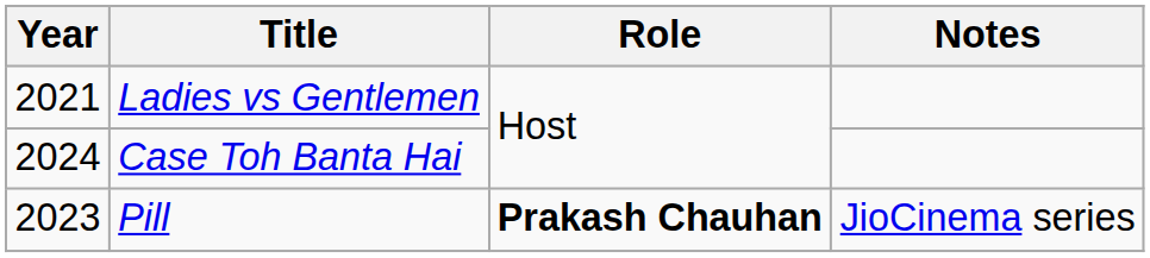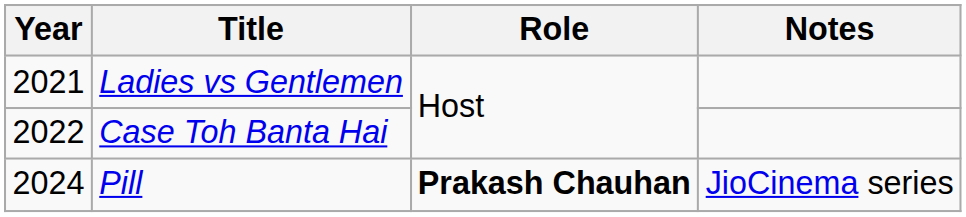 <table class="wikitable sortable">
 <tr>
 <th>Year</th>
 <th>Title</th>
 <th>Role</th>
 <th class="unsortable">Notes</th>
 </tr>
 <tr>
 <td>2021</td>
 <td><em><a href='#'>Ladies vs Gentlemen</a></em></td>
 <td rowspan=2>Host</td>
 <td></td>
 </tr>
 <tr>
-<td>2024</td>
+<td>2022</td>
 <td><em><a href='#'>Case Toh Banta Hai</a></em></td>
 <td></td>
 </tr>
 <tr>
-<td>2023</td>
+<td>2024</td>
 <td><em><a href='#'>Pill</a></em></td>
 <td><strong>Prakash Chauhan</strong></td>
 <td><a href='#'>JioCinema</a> series</td>
 </tr>
 </table>
